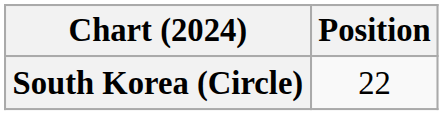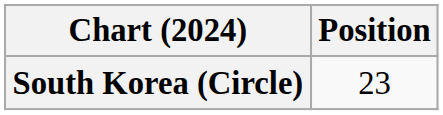 <table class="wikitable plainrowheaders" style="text-align:center">
 <tr>
 <th scope="col">Chart (2024)</th>
 <th scope="col">Position</th>
 </tr>
 <tr>
 <th scope="row">South Korea (Circle)</th>
-<td>22</td>
+<td>23</td>
 </tr>
 </table>
